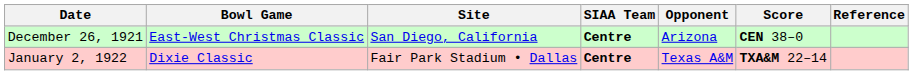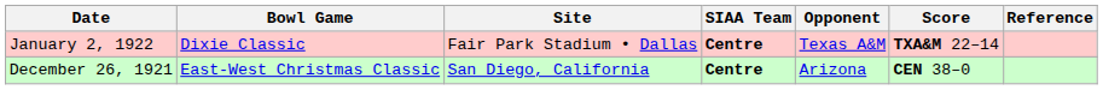 <table class="wikitable">
 <tr>
 <th>Date</th>
 <th>Bowl Game</th>
 <th>Site</th>
 <th>SIAA Team</th>
 <th>Opponent</th>
 <th>Score</th>
 <th>Reference</th>
 </tr>
+<tr bgcolor=ffcccc>
+<td>January 2, 1922</td>
+<td><a href='#'>Dixie Classic</a></td>
+<td>Fair Park Stadium • <a href='#'>Dallas</a></td>
+<td><strong>Centre</strong></td>
+<td><a href='#'>Texas A&M</a></td>
+<td><strong>TXA&M</strong> 22–14</td>
+<td></td>
+</tr>
 <tr bgcolor=ccffcc>
 <td>December 26, 1921</td>
 <td><a href='#'>East-West Christmas Classic</a></td>
 <td><a href='#'>San Diego, California</a></td>
 <td><strong>Centre</strong></td>
 <td><a href='#'>Arizona</a></td>
 <td><strong>CEN</strong> 38–0</td>
 <td></td>
 </tr>
-<tr bgcolor=ffcccc>
-<td>January 2, 1922</td>
-<td><a href='#'>Dixie Classic</a></td>
-<td>Fair Park Stadium • <a href='#'>Dallas</a></td>
-<td><strong>Centre</strong></td>
-<td><a href='#'>Texas A&M</a></td>
-<td><strong>TXA&M</strong> 22–14</td>
-<td></td>
-</tr>
 </table>
